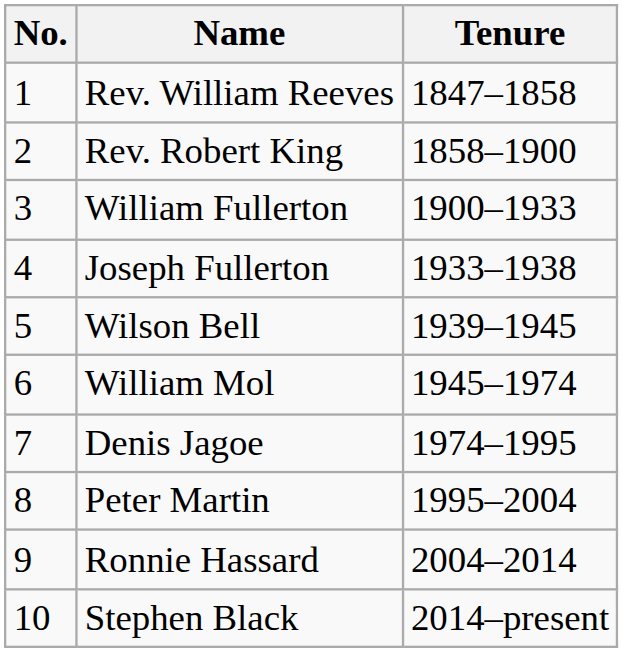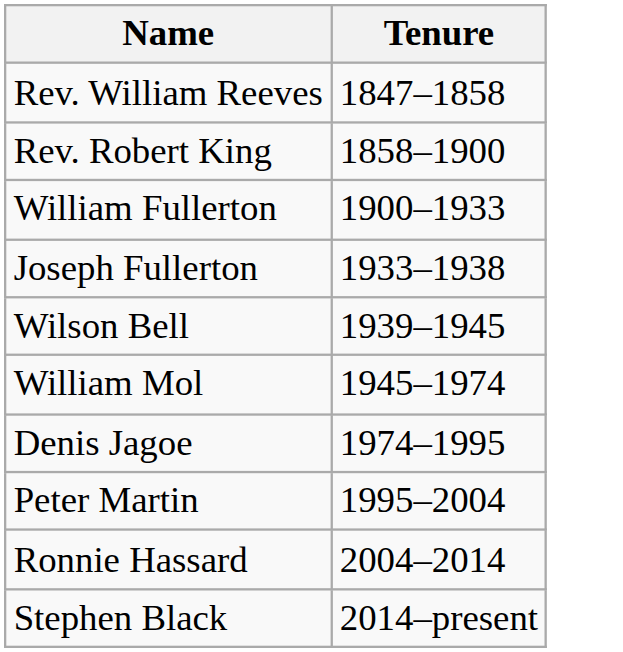 <table class="wikitable">
 <tr>
-<th>No.</th>
 <th>Name</th>
 <th>Tenure</th>
 </tr>
 <tr>
-<td>1</td>
 <td>Rev. William Reeves</td>
 <td>1847–1858</td>
 </tr>
 <tr>
-<td>2</td>
 <td>Rev. Robert King</td>
 <td>1858–1900</td>
 </tr>
 <tr>
-<td>3</td>
 <td>William Fullerton</td>
 <td>1900–1933</td>
 </tr>
 <tr>
-<td>4</td>
 <td>Joseph Fullerton</td>
 <td>1933–1938</td>
 </tr>
 <tr>
-<td>5</td>
 <td>Wilson Bell</td>
 <td>1939–1945</td>
 </tr>
 <tr>
-<td>6</td>
 <td>William Mol</td>
 <td>1945–1974</td>
 </tr>
 <tr>
-<td>7</td>
 <td>Denis Jagoe</td>
 <td>1974–1995</td>
 </tr>
 <tr>
-<td>8</td>
 <td>Peter Martin</td>
 <td>1995–2004</td>
 </tr>
 <tr>
-<td>9</td>
 <td>Ronnie Hassard</td>
 <td>2004–2014</td>
 </tr>
 <tr>
-<td>10</td>
 <td>Stephen Black</td>
 <td>2014–present</td>
 </tr>
 </table>
